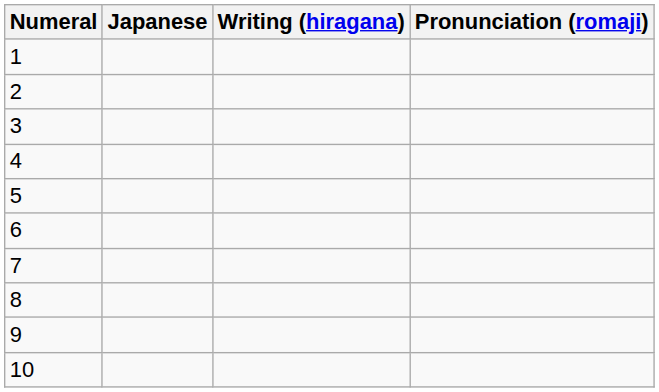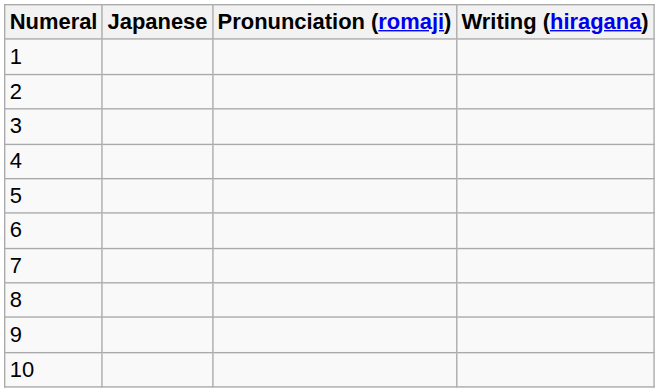 <table class="wikitable">
 <tr>
 <th>Numeral</th>
 <th>Japanese</th>
+<th>Pronunciation (<a href='#'>romaji</a>)</th>
 <th>Writing (<a href='#'>hiragana</a>)</th>
-<th>Pronunciation (<a href='#'>romaji</a>)</th>
 </tr>
 <tr>
 <td>1</td>
 <td></td>
 <td></td>
 <td></td>
 </tr>
 <tr>
 <td>2</td>
 <td></td>
 <td></td>
 <td></td>
 </tr>
 <tr>
 <td>3</td>
 <td></td>
 <td></td>
 <td></td>
 </tr>
 <tr>
 <td>4</td>
 <td></td>
 <td></td>
 <td></td>
 </tr>
 <tr>
 <td>5</td>
 <td></td>
 <td></td>
 <td></td>
 </tr>
 <tr>
 <td>6</td>
 <td></td>
 <td></td>
 <td></td>
 </tr>
 <tr>
 <td>7</td>
 <td></td>
 <td></td>
 <td></td>
 </tr>
 <tr>
 <td>8</td>
 <td></td>
 <td></td>
 <td></td>
 </tr>
 <tr>
 <td>9</td>
 <td></td>
 <td></td>
 <td></td>
 </tr>
 <tr>
 <td>10</td>
 <td></td>
 <td></td>
 <td></td>
 </tr>
 </table>
